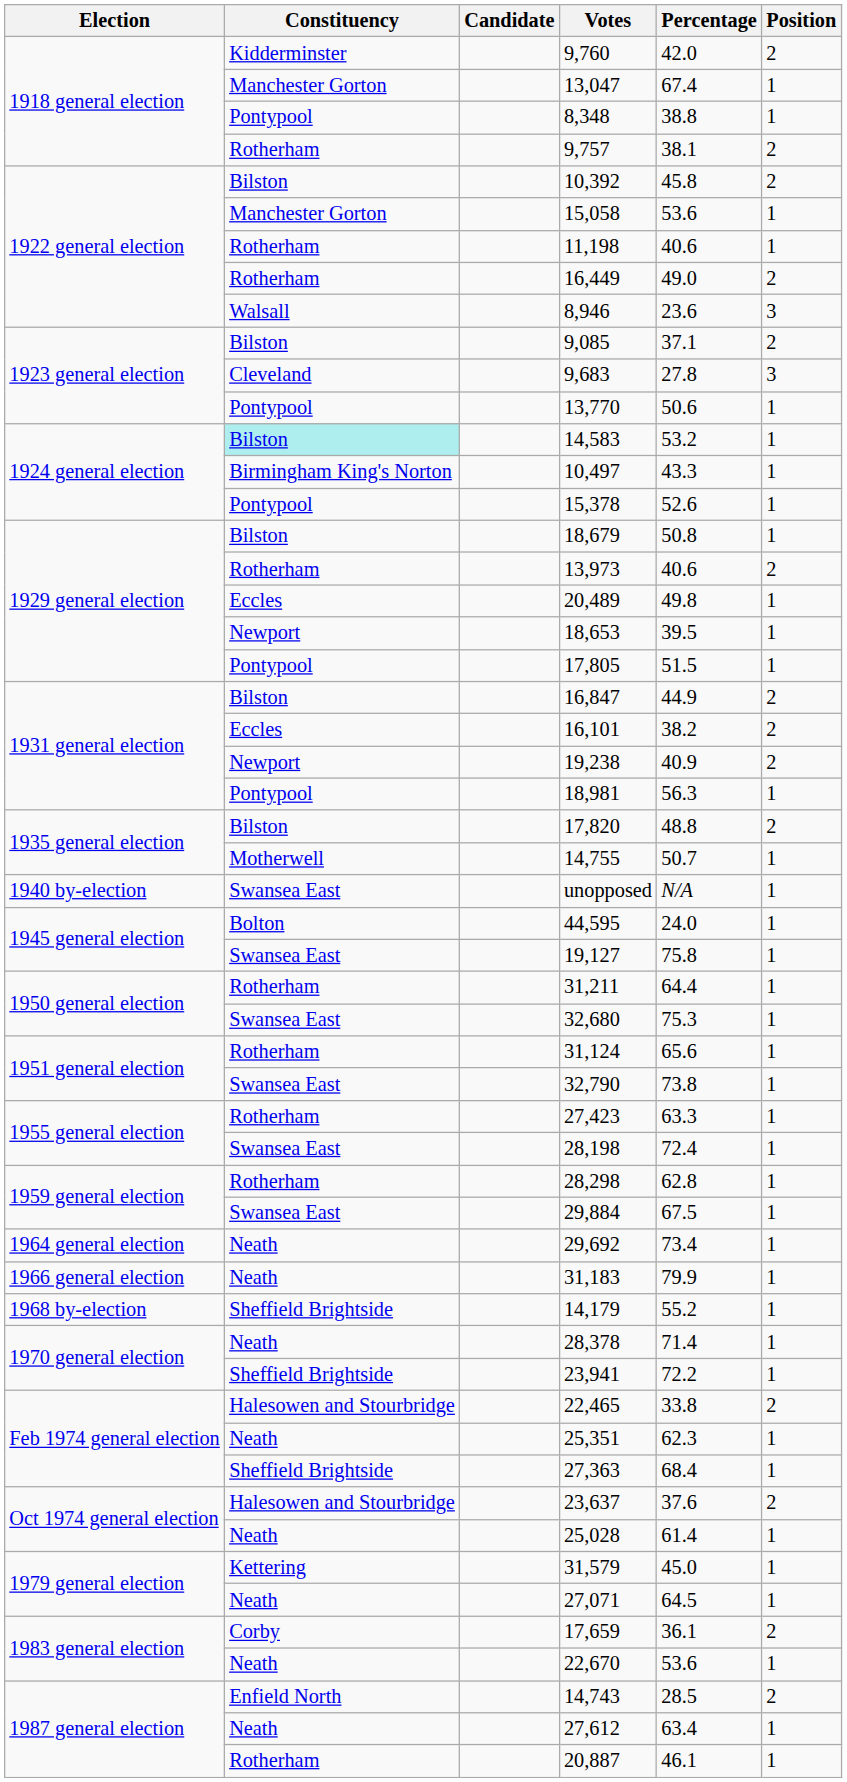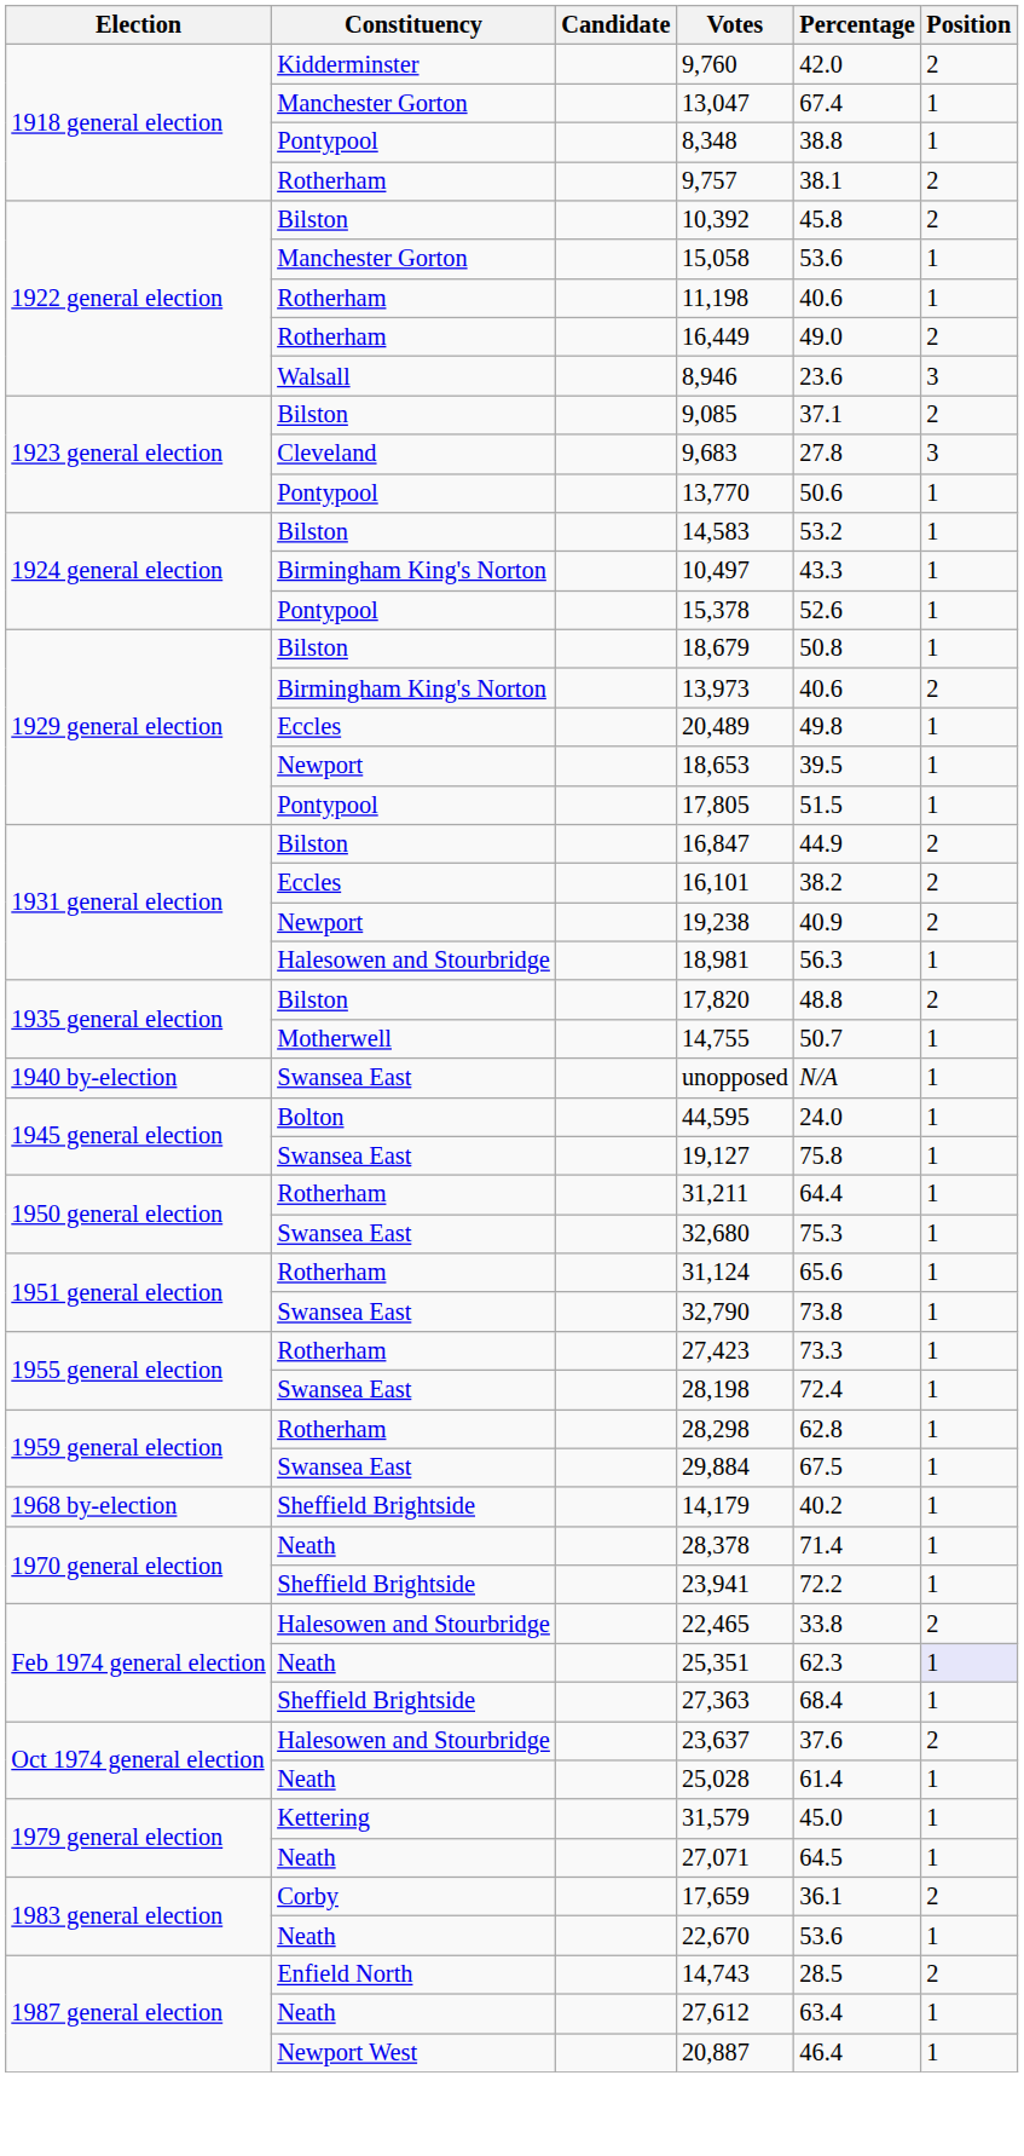 <table class="wikitable sortable">
 <tr>
 <th>Election</th>
 <th>Constituency</th>
 <th>Candidate</th>
 <th>Votes</th>
 <th>Percentage</th>
 <th>Position</th>
 </tr>
 <tr>
 <td rowspan=4><a href='#'>1918 general election</a></td>
 <td><a href='#'>Kidderminster</a></td>
 <td></td>
 <td>9,760</td>
 <td>42.0</td>
 <td>2</td>
 </tr>
 <tr>
 <td><a href='#'>Manchester Gorton</a></td>
 <td></td>
 <td>13,047</td>
 <td>67.4</td>
 <td>1</td>
 </tr>
 <tr>
 <td><a href='#'>Pontypool</a></td>
 <td></td>
 <td>8,348</td>
 <td>38.8</td>
 <td>1</td>
 </tr>
 <tr>
 <td><a href='#'>Rotherham</a></td>
 <td></td>
 <td>9,757</td>
 <td>38.1</td>
 <td>2</td>
 </tr>
 <tr>
 <td rowspan=5><a href='#'>1922 general election</a></td>
 <td><a href='#'>Bilston</a></td>
 <td></td>
 <td>10,392</td>
 <td>45.8</td>
 <td>2</td>
 </tr>
 <tr>
 <td><a href='#'>Manchester Gorton</a></td>
 <td></td>
 <td>15,058</td>
 <td>53.6</td>
 <td>1</td>
 </tr>
 <tr>
 <td><a href='#'>Rotherham</a></td>
 <td></td>
 <td>11,198</td>
 <td>40.6</td>
 <td>1</td>
 </tr>
 <tr>
 <td><a href='#'>Rotherham</a></td>
 <td></td>
 <td>16,449</td>
 <td>49.0</td>
 <td>2</td>
 </tr>
 <tr>
 <td><a href='#'>Walsall</a></td>
 <td></td>
 <td>8,946</td>
 <td>23.6</td>
 <td>3</td>
 </tr>
 <tr>
 <td rowspan=3><a href='#'>1923 general election</a></td>
 <td><a href='#'>Bilston</a></td>
 <td></td>
 <td>9,085</td>
 <td>37.1</td>
 <td>2</td>
 </tr>
 <tr>
 <td><a href='#'>Cleveland</a></td>
 <td></td>
 <td>9,683</td>
 <td>27.8</td>
 <td>3</td>
 </tr>
 <tr>
 <td><a href='#'>Pontypool</a></td>
 <td></td>
 <td>13,770</td>
 <td>50.6</td>
 <td>1</td>
 </tr>
 <tr>
 <td rowspan=3><a href='#'>1924 general election</a></td>
-<td style="background: paleturquoise;"><a href='#'>Bilston</a></td>
+<td><a href='#'>Bilston</a></td>
 <td></td>
 <td>14,583</td>
 <td>53.2</td>
 <td>1</td>
 </tr>
 <tr>
 <td><a href='#'>Birmingham King's Norton</a></td>
 <td></td>
 <td>10,497</td>
 <td>43.3</td>
 <td>1</td>
 </tr>
 <tr>
 <td><a href='#'>Pontypool</a></td>
 <td></td>
 <td>15,378</td>
 <td>52.6</td>
 <td>1</td>
 </tr>
 <tr>
 <td rowspan=5><a href='#'>1929 general election</a></td>
 <td><a href='#'>Bilston</a></td>
 <td></td>
 <td>18,679</td>
 <td>50.8</td>
 <td>1</td>
 </tr>
 <tr>
-<td><a href='#'>Rotherham</a></td>
+<td><a href='#'>Birmingham King's Norton</a></td>
 <td></td>
 <td>13,973</td>
 <td>40.6</td>
 <td>2</td>
 </tr>
 <tr>
 <td><a href='#'>Eccles</a></td>
 <td></td>
 <td>20,489</td>
 <td>49.8</td>
 <td>1</td>
 </tr>
 <tr>
 <td><a href='#'>Newport</a></td>
 <td></td>
 <td>18,653</td>
 <td>39.5</td>
 <td>1</td>
 </tr>
 <tr>
 <td><a href='#'>Pontypool</a></td>
 <td></td>
 <td>17,805</td>
 <td>51.5</td>
 <td>1</td>
 </tr>
 <tr>
 <td rowspan=4><a href='#'>1931 general election</a></td>
 <td><a href='#'>Bilston</a></td>
 <td></td>
 <td>16,847</td>
 <td>44.9</td>
 <td>2</td>
 </tr>
 <tr>
 <td><a href='#'>Eccles</a></td>
 <td></td>
 <td>16,101</td>
 <td>38.2</td>
 <td>2</td>
 </tr>
 <tr>
 <td><a href='#'>Newport</a></td>
 <td></td>
 <td>19,238</td>
 <td>40.9</td>
 <td>2</td>
 </tr>
 <tr>
-<td><a href='#'>Pontypool</a></td>
+<td><a href='#'>Halesowen and Stourbridge</a></td>
 <td></td>
 <td>18,981</td>
 <td>56.3</td>
 <td>1</td>
 </tr>
 <tr>
 <td rowspan=2><a href='#'>1935 general election</a></td>
 <td><a href='#'>Bilston</a></td>
 <td></td>
 <td>17,820</td>
 <td>48.8</td>
 <td>2</td>
 </tr>
 <tr>
 <td><a href='#'>Motherwell</a></td>
 <td></td>
 <td>14,755</td>
 <td>50.7</td>
 <td>1</td>
 </tr>
 <tr>
 <td><a href='#'>1940 by-election</a></td>
 <td><a href='#'>Swansea East</a></td>
 <td></td>
 <td>unopposed</td>
 <td><em>N/A</em></td>
 <td>1</td>
 </tr>
 <tr>
 <td rowspan=2><a href='#'>1945 general election</a></td>
 <td><a href='#'>Bolton</a></td>
 <td></td>
 <td>44,595</td>
 <td>24.0</td>
 <td>1</td>
 </tr>
 <tr>
 <td><a href='#'>Swansea East</a></td>
 <td></td>
 <td>19,127</td>
 <td>75.8</td>
 <td>1</td>
 </tr>
 <tr>
 <td rowspan=2><a href='#'>1950 general election</a></td>
 <td><a href='#'>Rotherham</a></td>
 <td></td>
 <td>31,211</td>
 <td>64.4</td>
 <td>1</td>
 </tr>
 <tr>
 <td><a href='#'>Swansea East</a></td>
 <td></td>
 <td>32,680</td>
 <td>75.3</td>
 <td>1</td>
 </tr>
 <tr>
 <td rowspan=2><a href='#'>1951 general election</a></td>
 <td><a href='#'>Rotherham</a></td>
 <td></td>
 <td>31,124</td>
 <td>65.6</td>
 <td>1</td>
 </tr>
 <tr>
 <td><a href='#'>Swansea East</a></td>
 <td></td>
 <td>32,790</td>
 <td>73.8</td>
 <td>1</td>
 </tr>
 <tr>
 <td rowspan=2><a href='#'>1955 general election</a></td>
 <td><a href='#'>Rotherham</a></td>
 <td></td>
 <td>27,423</td>
-<td>63.3</td>
+<td>73.3</td>
 <td>1</td>
 </tr>
 <tr>
 <td><a href='#'>Swansea East</a></td>
 <td></td>
 <td>28,198</td>
 <td>72.4</td>
 <td>1</td>
 </tr>
 <tr>
 <td rowspan=2><a href='#'>1959 general election</a></td>
 <td><a href='#'>Rotherham</a></td>
 <td></td>
 <td>28,298</td>
 <td>62.8</td>
 <td>1</td>
 </tr>
 <tr>
 <td><a href='#'>Swansea East</a></td>
 <td></td>
 <td>29,884</td>
 <td>67.5</td>
 <td>1</td>
 </tr>
 <tr>
-<td><a href='#'>1964 general election</a></td>
-<td><a href='#'>Neath</a></td>
-<td></td>
-<td>29,692</td>
-<td>73.4</td>
-<td>1</td>
-</tr>
-<tr>
-<td><a href='#'>1966 general election</a></td>
-<td><a href='#'>Neath</a></td>
-<td></td>
-<td>31,183</td>
-<td>79.9</td>
-<td>1</td>
-</tr>
-<tr>
 <td><a href='#'>1968 by-election</a></td>
 <td><a href='#'>Sheffield Brightside</a></td>
 <td></td>
 <td>14,179</td>
-<td>55.2</td>
+<td>40.2</td>
 <td>1</td>
 </tr>
 <tr>
 <td rowspan=2><a href='#'>1970 general election</a></td>
 <td><a href='#'>Neath</a></td>
 <td></td>
 <td>28,378</td>
 <td>71.4</td>
 <td>1</td>
 </tr>
 <tr>
 <td><a href='#'>Sheffield Brightside</a></td>
 <td></td>
 <td>23,941</td>
 <td>72.2</td>
 <td>1</td>
 </tr>
 <tr>
 <td rowspan=3><a href='#'>Feb 1974 general election</a></td>
 <td><a href='#'>Halesowen and Stourbridge</a></td>
 <td></td>
 <td>22,465</td>
 <td>33.8</td>
 <td>2</td>
 </tr>
 <tr>
 <td><a href='#'>Neath</a></td>
 <td></td>
 <td>25,351</td>
 <td>62.3</td>
-<td>1</td>
+<td style="background: lavender;">1</td>
 </tr>
 <tr>
 <td><a href='#'>Sheffield Brightside</a></td>
 <td></td>
 <td>27,363</td>
 <td>68.4</td>
 <td>1</td>
 </tr>
 <tr>
 <td rowspan=2><a href='#'>Oct 1974 general election</a></td>
 <td><a href='#'>Halesowen and Stourbridge</a></td>
 <td></td>
 <td>23,637</td>
 <td>37.6</td>
 <td>2</td>
 </tr>
 <tr>
 <td><a href='#'>Neath</a></td>
 <td></td>
 <td>25,028</td>
 <td>61.4</td>
 <td>1</td>
 </tr>
 <tr>
 <td rowspan=2><a href='#'>1979 general election</a></td>
 <td><a href='#'>Kettering</a></td>
 <td></td>
 <td>31,579</td>
 <td>45.0</td>
 <td>1</td>
 </tr>
 <tr>
 <td><a href='#'>Neath</a></td>
 <td></td>
 <td>27,071</td>
 <td>64.5</td>
 <td>1</td>
 </tr>
 <tr>
 <td rowspan=2><a href='#'>1983 general election</a></td>
 <td><a href='#'>Corby</a></td>
 <td></td>
 <td>17,659</td>
 <td>36.1</td>
 <td>2</td>
 </tr>
 <tr>
 <td><a href='#'>Neath</a></td>
 <td></td>
 <td>22,670</td>
 <td>53.6</td>
 <td>1</td>
 </tr>
 <tr>
 <td rowspan=3><a href='#'>1987 general election</a></td>
 <td><a href='#'>Enfield North</a></td>
 <td></td>
 <td>14,743</td>
 <td>28.5</td>
 <td>2</td>
 </tr>
 <tr>
 <td><a href='#'>Neath</a></td>
 <td></td>
 <td>27,612</td>
 <td>63.4</td>
 <td>1</td>
 </tr>
 <tr>
-<td><a href='#'>Rotherham</a></td>
+<td><a href='#'>Newport West</a></td>
 <td></td>
 <td>20,887</td>
-<td>46.1</td>
+<td>46.4</td>
 <td>1</td>
 </tr>
 </table>
